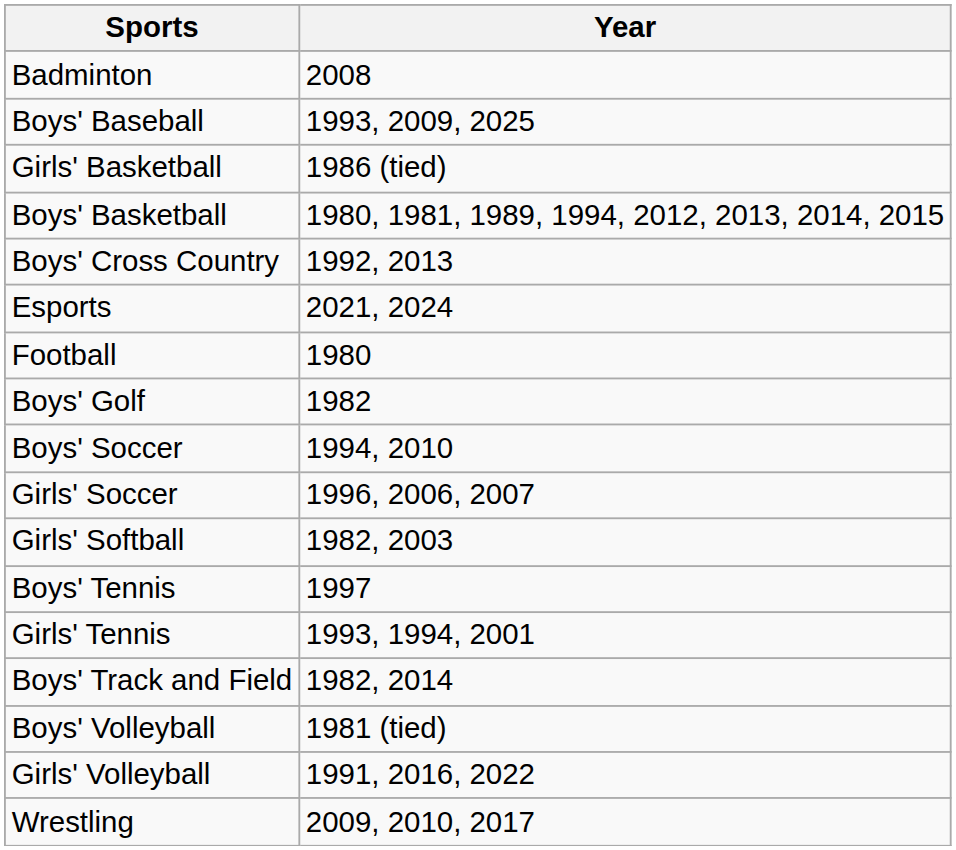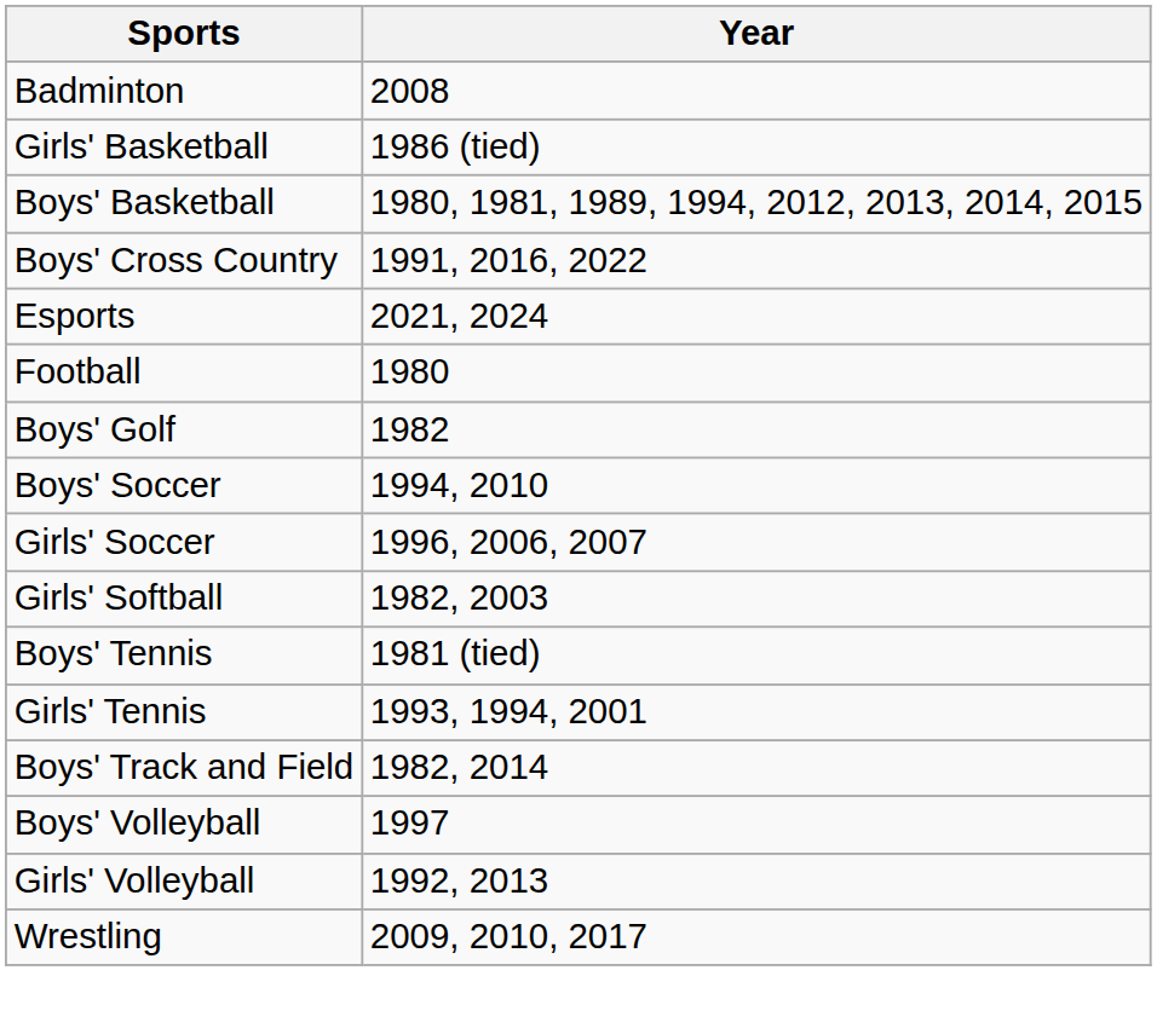 <table class="wikitable">
 <tr>
 <th>Sports</th>
 <th>Year</th>
 </tr>
 <tr>
 <td>Badminton</td>
 <td>2008</td>
-</tr>
-<tr>
-<td>Boys' Baseball</td>
-<td>1993, 2009, 2025</td>
 </tr>
 <tr>
 <td>Girls' Basketball</td>
 <td>1986 (tied)</td>
 </tr>
 <tr>
 <td>Boys' Basketball</td>
 <td>1980, 1981, 1989, 1994, 2012, 2013, 2014, 2015</td>
 </tr>
 <tr>
 <td>Boys' Cross Country</td>
-<td>1992, 2013</td>
+<td>1991, 2016, 2022</td>
 </tr>
 <tr>
 <td>Esports</td>
 <td>2021, 2024</td>
 </tr>
 <tr>
 <td>Football</td>
 <td>1980</td>
 </tr>
 <tr>
 <td>Boys' Golf</td>
 <td>1982</td>
 </tr>
 <tr>
 <td>Boys' Soccer</td>
 <td>1994, 2010</td>
 </tr>
 <tr>
 <td>Girls' Soccer</td>
 <td>1996, 2006, 2007</td>
 </tr>
 <tr>
 <td>Girls' Softball</td>
 <td>1982, 2003</td>
 </tr>
 <tr>
 <td>Boys' Tennis</td>
-<td>1997</td>
+<td>1981 (tied)</td>
 </tr>
 <tr>
 <td>Girls' Tennis</td>
 <td>1993, 1994, 2001</td>
 </tr>
 <tr>
 <td>Boys' Track and Field</td>
 <td>1982, 2014</td>
 </tr>
 <tr>
 <td>Boys' Volleyball</td>
-<td>1981 (tied)</td>
+<td>1997</td>
 </tr>
 <tr>
 <td>Girls' Volleyball</td>
-<td>1991, 2016, 2022</td>
+<td>1992, 2013</td>
 </tr>
 <tr>
 <td>Wrestling</td>
 <td>2009, 2010, 2017</td>
 </tr>
 </table>
